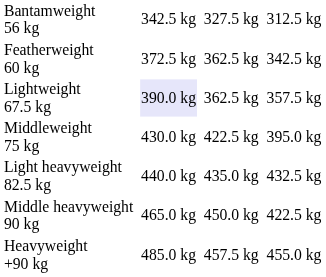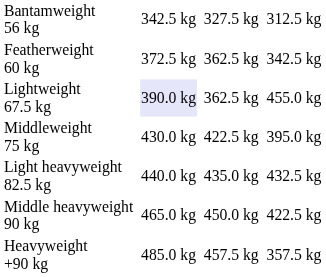 <table>
 <tr>
 <td>Bantamweight<br>56 kg</td>
 <td></td>
 <td>342.5 kg</td>
 <td></td>
 <td>327.5 kg</td>
 <td></td>
 <td>312.5 kg</td>
 </tr>
 <tr>
 <td>Featherweight<br>60 kg</td>
 <td></td>
 <td>372.5 kg</td>
 <td></td>
 <td>362.5 kg</td>
 <td></td>
 <td>342.5 kg</td>
 </tr>
 <tr>
 <td>Lightweight<br>67.5 kg</td>
 <td></td>
 <td style="background: lavender;">390.0 kg</td>
 <td></td>
 <td>362.5 kg</td>
 <td></td>
-<td>357.5 kg</td>
+<td>455.0 kg</td>
 </tr>
 <tr>
 <td>Middleweight<br>75 kg</td>
 <td></td>
 <td>430.0 kg</td>
 <td></td>
 <td>422.5 kg</td>
 <td></td>
 <td>395.0 kg</td>
 </tr>
 <tr>
 <td>Light heavyweight<br>82.5 kg</td>
 <td></td>
 <td>440.0 kg</td>
 <td></td>
 <td>435.0 kg</td>
 <td></td>
 <td>432.5 kg</td>
 </tr>
 <tr>
 <td>Middle heavyweight<br>90 kg</td>
 <td></td>
 <td>465.0 kg</td>
 <td></td>
 <td>450.0 kg</td>
 <td></td>
 <td>422.5 kg</td>
 </tr>
 <tr>
 <td>Heavyweight<br>+90 kg</td>
 <td></td>
 <td>485.0 kg</td>
 <td></td>
 <td>457.5 kg</td>
 <td></td>
-<td>455.0 kg</td>
+<td>357.5 kg</td>
 </tr>
 </table>
